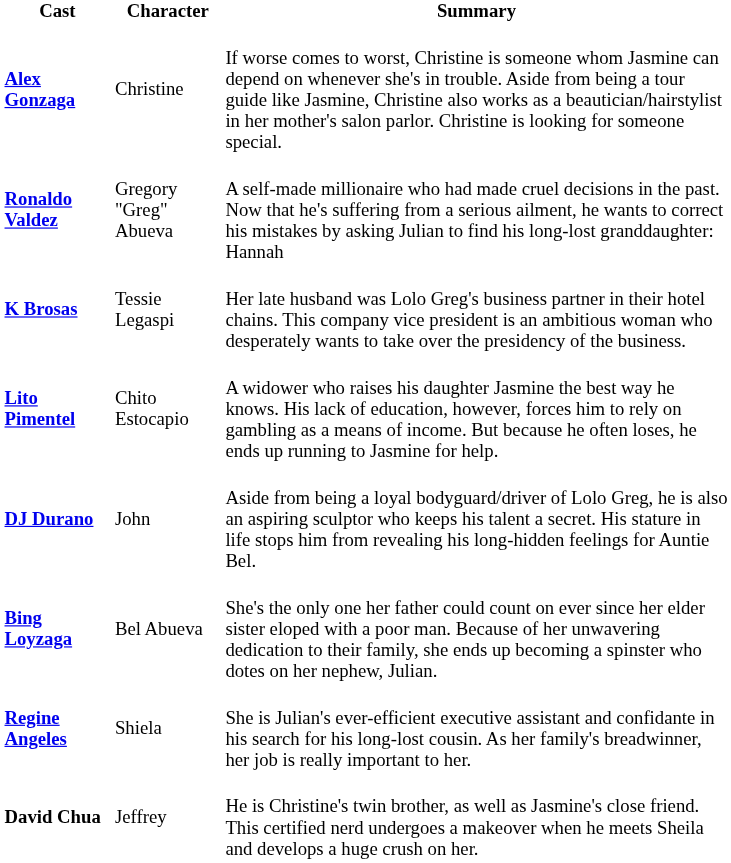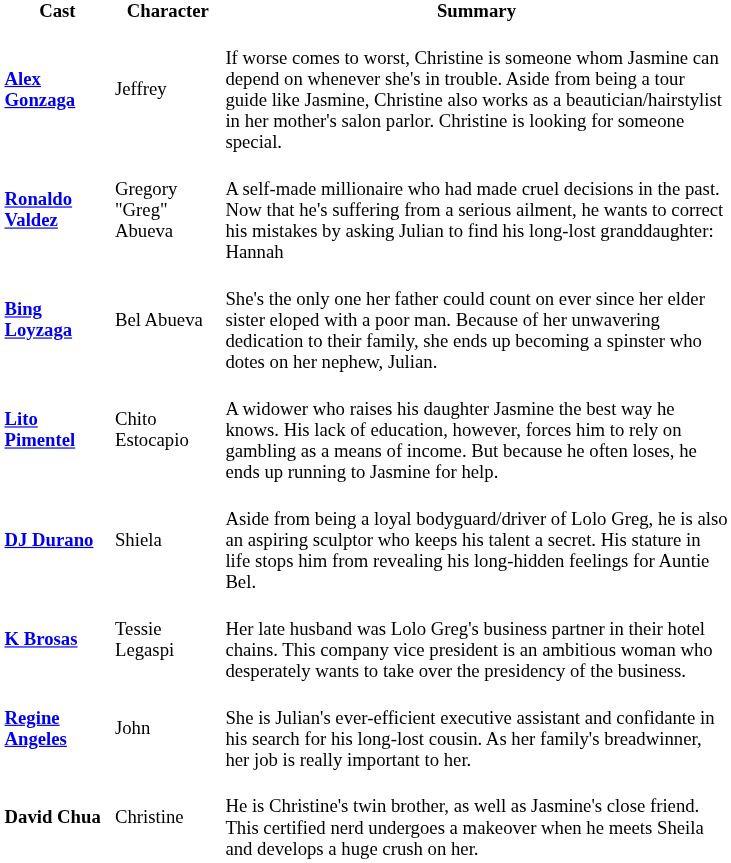 <table border="0" align="center" width="100%">
 <tr>
 <th width="15%">Cast</th>
 <th width="15%">Character</th>
 <th width="15">Summary</th>
 </tr>
 <tr>
 <td><strong><a href='#'>Alex Gonzaga</a></strong></td>
-<td>Christine</td>
+<td>Jeffrey</td>
 <td><br>If worse comes to worst, Christine is someone whom Jasmine can depend on whenever she's in trouble. Aside from being a tour guide like Jasmine, Christine also works as a beautician/hairstylist in her mother's salon parlor. Christine is looking for someone special.</td>
 </tr>
 <tr>
 <td><strong><a href='#'>Ronaldo Valdez</a></strong></td>
 <td>Gregory "Greg" Abueva</td>
 <td><br>A self-made millionaire who had made cruel decisions in the past. Now that he's suffering from a serious ailment, he wants to correct his mistakes by asking Julian to find his long-lost granddaughter: Hannah</td>
 </tr>
 <tr>
-<td><strong><a href='#'>K Brosas</a></strong></td>
-<td>Tessie Legaspi</td>
-<td><br>Her late husband was Lolo Greg's business partner in their hotel chains. This company vice president is an ambitious woman who desperately wants to take over the presidency of the business.</td>
+<td><strong><a href='#'>Bing Loyzaga</a></strong></td>
+<td>Bel Abueva</td>
+<td><br>She's the only one her father could count on ever since her elder sister eloped with a poor man. Because of her unwavering dedication to their family, she ends up becoming a spinster who dotes on her nephew, Julian.</td>
 </tr>
 <tr>
 <td><strong><a href='#'>Lito Pimentel</a></strong></td>
 <td>Chito Estocapio</td>
 <td><br>A widower who raises his daughter Jasmine the best way he knows. His lack of education, however, forces him to rely on gambling as a means of income. But because he often loses, he ends up running to Jasmine for help.</td>
 </tr>
 <tr>
 <td><strong><a href='#'>DJ Durano</a></strong></td>
-<td>John</td>
+<td>Shiela</td>
 <td><br>Aside from being a loyal bodyguard/driver of Lolo Greg, he is also an aspiring sculptor who keeps his talent a secret. His stature in life stops him from revealing his long-hidden feelings for Auntie Bel.</td>
 </tr>
 <tr>
-<td><strong><a href='#'>Bing Loyzaga</a></strong></td>
-<td>Bel Abueva</td>
-<td><br>She's the only one her father could count on ever since her elder sister eloped with a poor man. Because of her unwavering dedication to their family, she ends up becoming a spinster who dotes on her nephew, Julian.</td>
+<td><strong><a href='#'>K Brosas</a></strong></td>
+<td>Tessie Legaspi</td>
+<td><br>Her late husband was Lolo Greg's business partner in their hotel chains. This company vice president is an ambitious woman who desperately wants to take over the presidency of the business.</td>
 </tr>
 <tr>
 <td><strong><a href='#'>Regine Angeles</a></strong></td>
-<td>Shiela</td>
+<td>John</td>
 <td><br>She is Julian's ever-efficient executive assistant and confidante in his search for his long-lost cousin. As her family's breadwinner, her job is really important to her.</td>
 </tr>
 <tr>
 <td><strong>David Chua</strong></td>
-<td>Jeffrey</td>
+<td>Christine</td>
 <td><br>He is Christine's twin brother, as well as Jasmine's close friend. This certified nerd undergoes a makeover when he meets Sheila and develops a huge crush on her.</td>
 </tr>
 <tr>
 </tr>
 </table>
